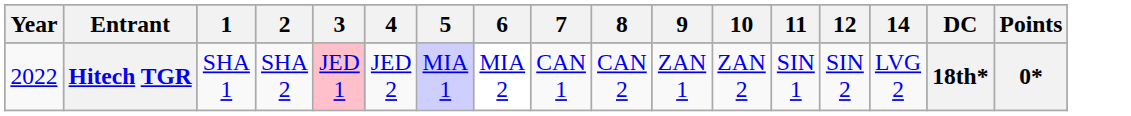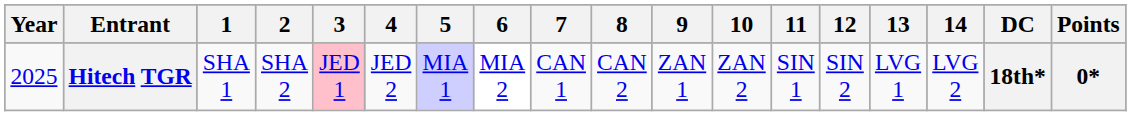 <table class="wikitable" style="text-align:center; font-size:85%;">
 <tr>
 <th>Year</th>
 <th>Entrant</th>
 <th>1</th>
 <th>2</th>
 <th>3</th>
 <th>4</th>
 <th>5</th>
 <th>6</th>
 <th>7</th>
 <th>8</th>
 <th>9</th>
 <th>10</th>
 <th>11</th>
 <th>12</th>
+<th>13</th>
 <th>14</th>
 <th>DC</th>
 <th>Points</th>
 </tr>
 <tr>
-<td><a href='#'>2022</a></td>
+<td><a href='#'>2025</a></td>
 <th><a href='#'>Hitech</a> <a href='#'>TGR</a></th>
 <td><a href='#'>SHA<br>1</a></td>
 <td><a href='#'>SHA<br>2</a></td>
 <td style="background: pink;"><a href='#'>JED<br>1</a></td>
 <td><a href='#'>JED<br>2</a></td>
 <td style="background:#CFCFFF;"><a href='#'>MIA<br>1</a><br></td>
 <td style="background:#FFFFFF;"><a href='#'>MIA<br>2</a><br></td>
 <td><a href='#'>CAN<br>1</a></td>
 <td><a href='#'>CAN<br>2</a></td>
 <td><a href='#'>ZAN<br>1</a></td>
 <td><a href='#'>ZAN<br>2</a></td>
 <td><a href='#'>SIN<br>1</a></td>
 <td><a href='#'>SIN<br>2</a></td>
+<td><a href='#'>LVG<br>1</a></td>
 <td><a href='#'>LVG<br>2</a></td>
 <th>18th*</th>
 <th>0*</th>
 </tr>
 </table>
